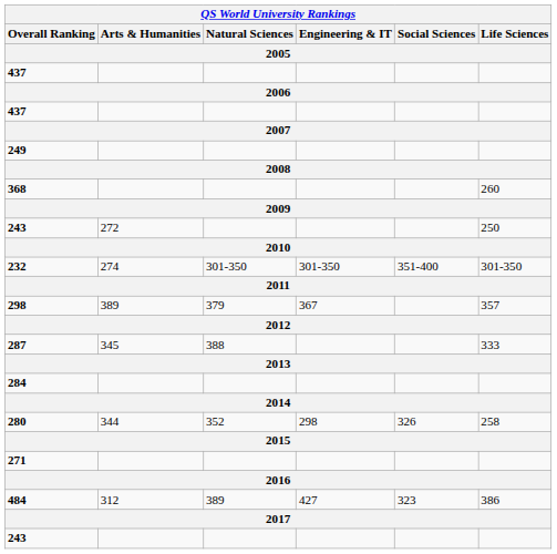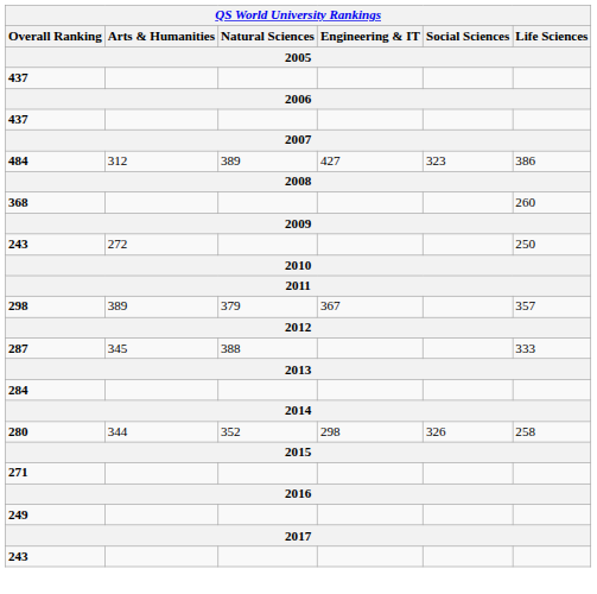 <table class="wikitable collapsible collapsed">
 <tr>
 <th colspan="6" style="text-align:center;"><em><a href='#'>QS World University Rankings</a></em></th>
 </tr>
 <tr>
 <th>Overall Ranking</th>
 <th>Arts & Humanities</th>
 <th>Natural Sciences</th>
 <th>Engineering & IT</th>
 <th>Social Sciences</th>
 <th>Life Sciences</th>
 </tr>
 <tr>
 <th colspan="6" style="text-align:center;">2005</th>
 </tr>
 <tr>
 <td><strong>437</strong></td>
 <td></td>
 <td></td>
 <td></td>
 <td></td>
 <td></td>
 </tr>
 <tr>
 <th colspan="6" style="text-align:center;">2006</th>
 </tr>
 <tr>
 <td><strong>437</strong></td>
 <td></td>
 <td></td>
 <td></td>
 <td></td>
 <td></td>
 </tr>
 <tr>
 <th colspan="6" style="text-align:center;">2007</th>
 </tr>
 <tr>
-<td><strong>249</strong></td>
-<td></td>
-<td></td>
-<td></td>
-<td></td>
-<td></td>
+<td><strong>484</strong></td>
+<td>312</td>
+<td>389</td>
+<td>427</td>
+<td>323</td>
+<td>386</td>
 </tr>
 <tr>
 <th colspan="6" style="text-align:center;">2008</th>
 </tr>
 <tr>
 <td><strong>368</strong></td>
 <td></td>
 <td></td>
 <td></td>
 <td></td>
 <td>260</td>
 </tr>
 <tr>
 <th colspan="6" style="text-align:center;">2009</th>
 </tr>
 <tr>
 <td><strong>243</strong></td>
 <td>272</td>
 <td></td>
 <td></td>
 <td></td>
 <td>250</td>
 </tr>
 <tr>
 <th colspan="6" style="text-align:center;">2010</th>
-</tr>
-<tr>
-<td><strong>232</strong></td>
-<td>274</td>
-<td>301-350</td>
-<td>301-350</td>
-<td>351-400</td>
-<td>301-350</td>
 </tr>
 <tr>
 <th colspan="6" style="text-align:center;">2011</th>
 </tr>
 <tr>
 <td><strong>298</strong></td>
 <td>389</td>
 <td>379</td>
 <td>367</td>
 <td></td>
 <td>357</td>
 </tr>
 <tr>
 <th colspan="6" style="text-align:center;">2012</th>
 </tr>
 <tr>
 <td><strong>287</strong></td>
 <td>345</td>
 <td>388</td>
 <td></td>
 <td></td>
 <td>333</td>
 </tr>
 <tr>
 <th colspan="6" style="text-align:center;">2013</th>
 </tr>
 <tr>
 <td><strong>284</strong></td>
 <td></td>
 <td></td>
 <td></td>
 <td></td>
 <td></td>
 </tr>
 <tr>
 <th colspan="6" style="text-align:center;">2014</th>
 </tr>
 <tr>
 <td><strong>280</strong></td>
 <td>344</td>
 <td>352</td>
 <td>298</td>
 <td>326</td>
 <td>258</td>
 </tr>
 <tr>
 <th colspan="6" style="text-align:center;">2015</th>
 </tr>
 <tr>
 <td><strong>271</strong></td>
 <td></td>
 <td></td>
 <td></td>
 <td></td>
 <td></td>
 </tr>
 <tr>
 <th colspan="6" style="text-align:center;">2016</th>
 </tr>
 <tr>
-<td><strong>484</strong></td>
-<td>312</td>
-<td>389</td>
-<td>427</td>
-<td>323</td>
-<td>386</td>
+<td><strong>249</strong></td>
+<td></td>
+<td></td>
+<td></td>
+<td></td>
+<td></td>
 </tr>
 <tr>
 <th colspan="6" style="text-align:center;">2017</th>
 </tr>
 <tr>
 <td><strong>243</strong></td>
 <td></td>
 <td></td>
 <td></td>
 <td></td>
 <td></td>
 </tr>
 </table>
